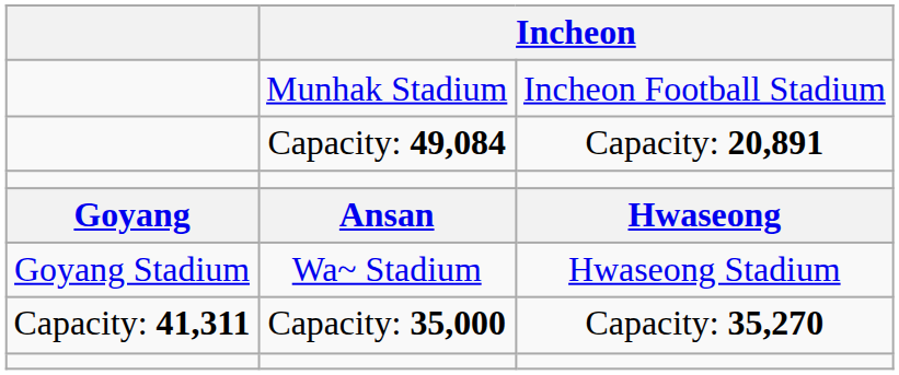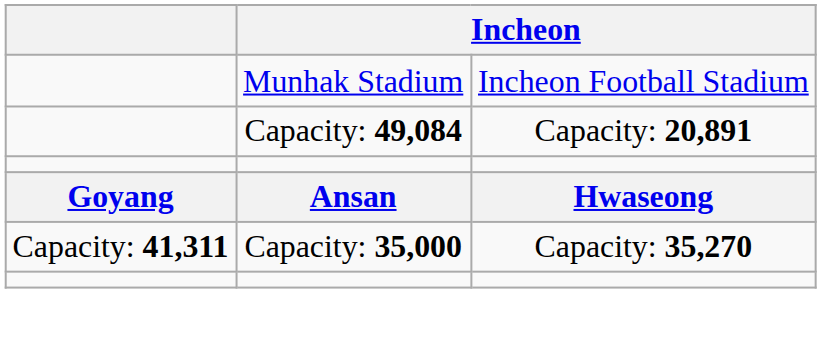 <table class="wikitable" style="text-align:center;margin:1em auto;">
 <tr>
 <th></th>
 <th colspan=2><a href='#'>Incheon</a></th>
 </tr>
 <tr>
 <td></td>
 <td><a href='#'>Munhak Stadium</a></td>
 <td><a href='#'>Incheon Football Stadium</a></td>
 </tr>
 <tr>
 <td></td>
 <td>Capacity: <strong>49,084</strong></td>
 <td>Capacity: <strong>20,891</strong></td>
 </tr>
 <tr>
 <td></td>
 <td></td>
 <td></td>
 </tr>
 <tr>
 <th><a href='#'>Goyang</a></th>
 <th><a href='#'>Ansan</a></th>
 <th><a href='#'>Hwaseong</a></th>
 </tr>
 <tr>
-<td><a href='#'>Goyang Stadium</a></td>
-<td><a href='#'>Wa~ Stadium</a></td>
-<td><a href='#'>Hwaseong Stadium</a></td>
-</tr>
-<tr>
 <td>Capacity: <strong>41,311</strong></td>
 <td>Capacity: <strong>35,000</strong></td>
 <td>Capacity: <strong>35,270</strong></td>
 </tr>
 <tr>
 <td></td>
 <td></td>
 <td></td>
 </tr>
 </table>
